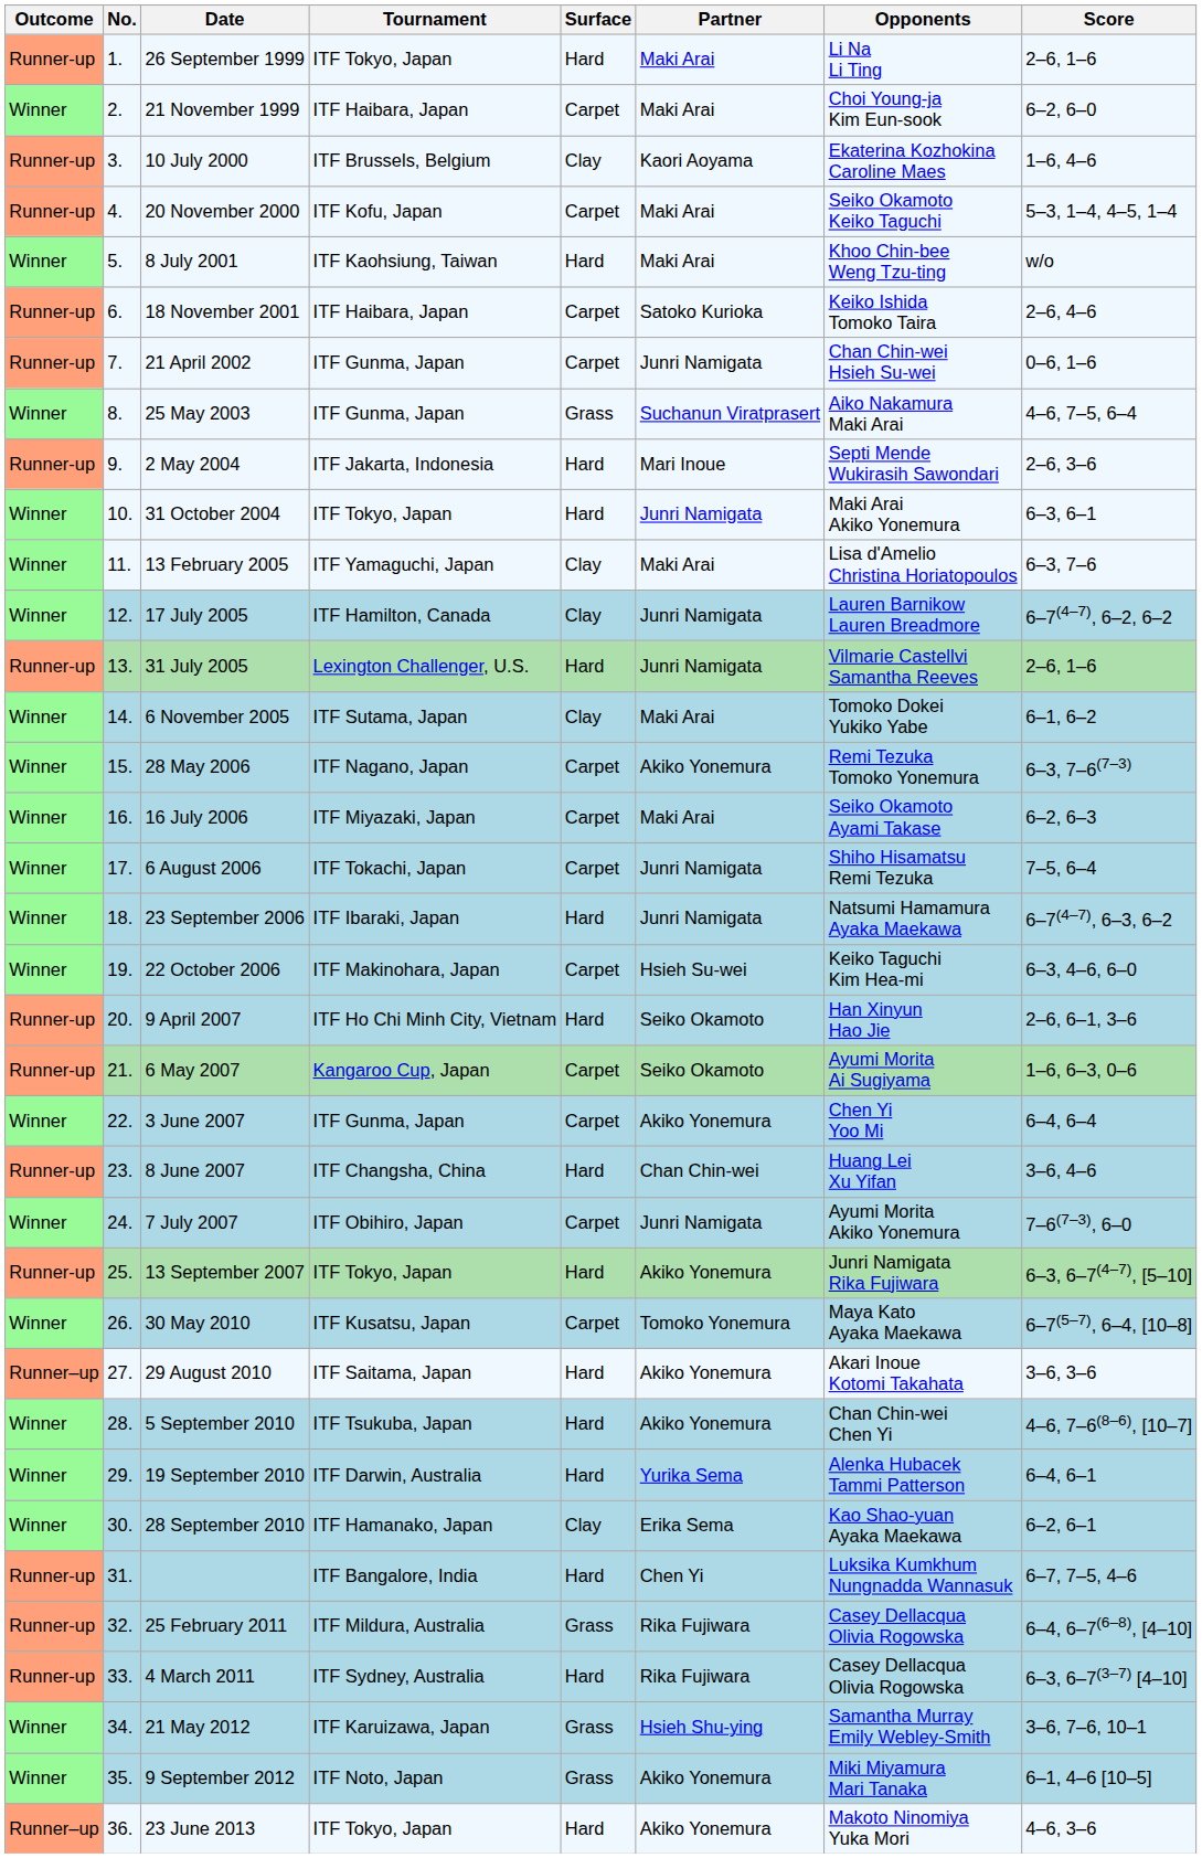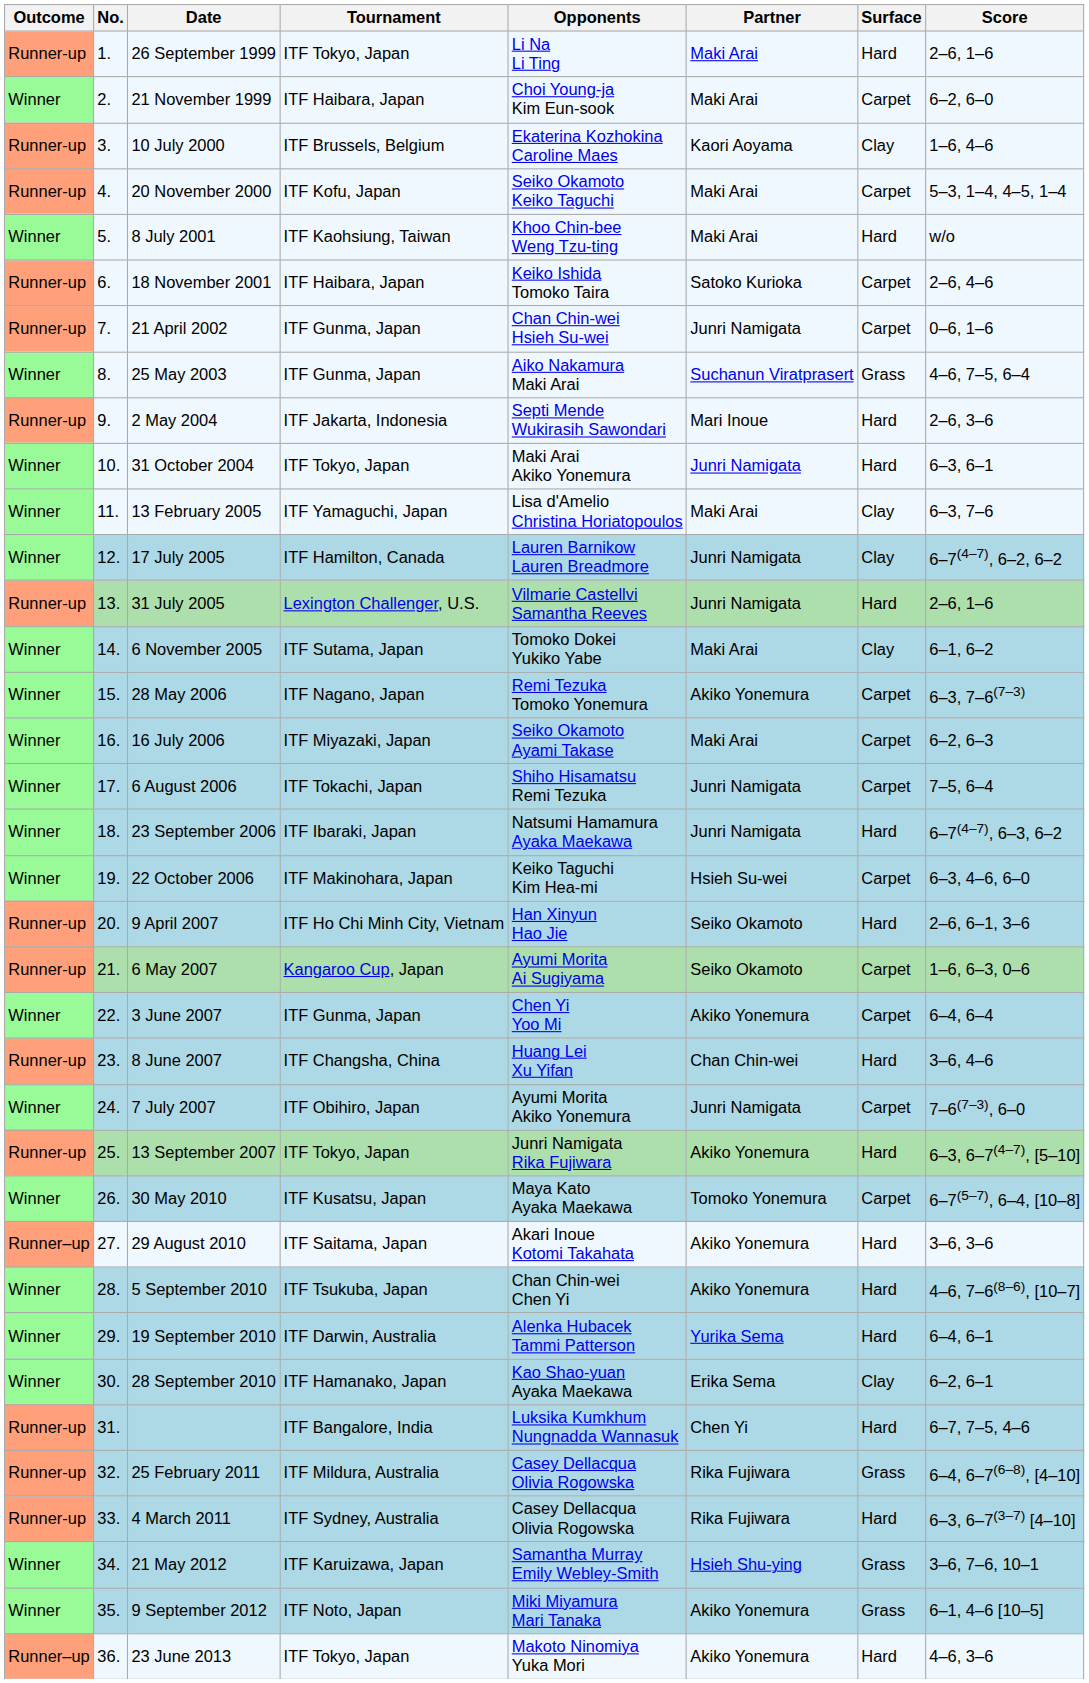 <table class="sortable wikitable" style="font-size:97%;">
 <tr>
 <th>Outcome</th>
 <th>No.</th>
 <th>Date</th>
 <th>Tournament</th>
+<th>Opponents</th>
+<th>Partner</th>
 <th>Surface</th>
-<th>Partner</th>
-<th>Opponents</th>
 <th class="unsortable">Score</th>
 </tr>
 <tr style="background:#f0f8ff;">
 <td bgcolor="FFA07A">Runner-up</td>
 <td>1.</td>
 <td>26 September 1999</td>
 <td>ITF Tokyo, Japan</td>
+<td> <a href='#'>Li Na</a> <br>  <a href='#'>Li Ting</a></td>
+<td> <a href='#'>Maki Arai</a></td>
 <td>Hard</td>
-<td> <a href='#'>Maki Arai</a></td>
-<td> <a href='#'>Li Na</a> <br>  <a href='#'>Li Ting</a></td>
 <td>2–6, 1–6</td>
 </tr>
 <tr style="background:#f0f8ff;">
 <td bgcolor="98FB98">Winner</td>
 <td>2.</td>
 <td>21 November 1999</td>
 <td>ITF Haibara, Japan</td>
+<td> <a href='#'>Choi Young-ja</a> <br>  Kim Eun-sook</td>
+<td> Maki Arai</td>
 <td>Carpet</td>
-<td> Maki Arai</td>
-<td> <a href='#'>Choi Young-ja</a> <br>  Kim Eun-sook</td>
 <td>6–2, 6–0</td>
 </tr>
 <tr style="background:#f0f8ff;">
 <td bgcolor="FFA07A">Runner-up</td>
 <td>3.</td>
 <td>10 July 2000</td>
 <td>ITF Brussels, Belgium</td>
+<td> <a href='#'>Ekaterina Kozhokina</a> <br>  <a href='#'>Caroline Maes</a></td>
+<td> Kaori Aoyama</td>
 <td>Clay</td>
-<td> Kaori Aoyama</td>
-<td> <a href='#'>Ekaterina Kozhokina</a> <br>  <a href='#'>Caroline Maes</a></td>
 <td>1–6, 4–6</td>
 </tr>
 <tr style="background:#f0f8ff;">
 <td bgcolor="FFA07A">Runner-up</td>
 <td>4.</td>
 <td>20 November 2000</td>
 <td>ITF Kofu, Japan</td>
+<td> <a href='#'>Seiko Okamoto</a> <br>  <a href='#'>Keiko Taguchi</a></td>
+<td> Maki Arai</td>
 <td>Carpet</td>
-<td> Maki Arai</td>
-<td> <a href='#'>Seiko Okamoto</a> <br>  <a href='#'>Keiko Taguchi</a></td>
 <td>5–3, 1–4, 4–5, 1–4</td>
 </tr>
 <tr style="background:#f0f8ff;">
 <td bgcolor="98FB98">Winner</td>
 <td>5.</td>
 <td>8 July 2001</td>
 <td>ITF Kaohsiung, Taiwan</td>
+<td><a href='#'>Khoo Chin-bee</a> <br> <a href='#'>Weng Tzu-ting</a></td>
+<td> Maki Arai</td>
 <td>Hard</td>
-<td> Maki Arai</td>
-<td><a href='#'>Khoo Chin-bee</a> <br> <a href='#'>Weng Tzu-ting</a></td>
 <td>w/o</td>
 </tr>
 <tr style="background:#f0f8ff;">
 <td bgcolor="FFA07A">Runner-up</td>
 <td>6.</td>
 <td>18 November 2001</td>
 <td>ITF Haibara, Japan</td>
+<td> <a href='#'>Keiko Ishida</a> <br>  Tomoko Taira</td>
+<td> Satoko Kurioka</td>
 <td>Carpet</td>
-<td> Satoko Kurioka</td>
-<td> <a href='#'>Keiko Ishida</a> <br>  Tomoko Taira</td>
 <td>2–6, 4–6</td>
 </tr>
 <tr style="background:#f0f8ff;">
 <td bgcolor="FFA07A">Runner-up</td>
 <td>7.</td>
 <td>21 April 2002</td>
 <td>ITF Gunma, Japan</td>
+<td> <a href='#'>Chan Chin-wei</a> <br>  <a href='#'>Hsieh Su-wei</a></td>
+<td> Junri Namigata</td>
 <td>Carpet</td>
-<td> Junri Namigata</td>
-<td> <a href='#'>Chan Chin-wei</a> <br>  <a href='#'>Hsieh Su-wei</a></td>
 <td>0–6, 1–6</td>
 </tr>
 <tr style="background:#f0f8ff;">
 <td bgcolor="98FB98">Winner</td>
 <td>8.</td>
 <td>25 May 2003</td>
 <td>ITF Gunma, Japan</td>
+<td> <a href='#'>Aiko Nakamura</a> <br>  Maki Arai</td>
+<td> <a href='#'>Suchanun Viratprasert</a></td>
 <td>Grass</td>
-<td> <a href='#'>Suchanun Viratprasert</a></td>
-<td> <a href='#'>Aiko Nakamura</a> <br>  Maki Arai</td>
 <td>4–6, 7–5, 6–4</td>
 </tr>
 <tr style="background:#f0f8ff;">
 <td bgcolor="FFA07A">Runner-up</td>
 <td>9.</td>
 <td>2 May 2004</td>
 <td>ITF Jakarta, Indonesia</td>
+<td> <a href='#'>Septi Mende</a> <br>  <a href='#'>Wukirasih Sawondari</a></td>
+<td> Mari Inoue</td>
 <td>Hard</td>
-<td> Mari Inoue</td>
-<td> <a href='#'>Septi Mende</a> <br>  <a href='#'>Wukirasih Sawondari</a></td>
 <td>2–6, 3–6</td>
 </tr>
 <tr style="background:#f0f8ff;">
 <td bgcolor="98FB98">Winner</td>
 <td>10.</td>
 <td>31 October 2004</td>
 <td>ITF Tokyo, Japan</td>
+<td> Maki Arai <br>  Akiko Yonemura</td>
+<td> <a href='#'>Junri Namigata</a></td>
 <td>Hard</td>
-<td> <a href='#'>Junri Namigata</a></td>
-<td> Maki Arai <br>  Akiko Yonemura</td>
 <td>6–3, 6–1</td>
 </tr>
 <tr style="background:#f0f8ff;">
 <td bgcolor="98FB98">Winner</td>
 <td>11.</td>
 <td>13 February 2005</td>
 <td>ITF Yamaguchi, Japan</td>
+<td> Lisa d'Amelio <br>  <a href='#'>Christina Horiatopoulos</a></td>
+<td> Maki Arai</td>
 <td>Clay</td>
-<td> Maki Arai</td>
-<td> Lisa d'Amelio <br>  <a href='#'>Christina Horiatopoulos</a></td>
 <td>6–3, 7–6</td>
 </tr>
 <tr style="background:lightblue;">
 <td bgcolor="98FB98">Winner</td>
 <td>12.</td>
 <td>17 July 2005</td>
 <td>ITF Hamilton, Canada</td>
+<td> <a href='#'>Lauren Barnikow</a> <br>  <a href='#'>Lauren Breadmore</a></td>
+<td> Junri Namigata</td>
 <td>Clay</td>
-<td> Junri Namigata</td>
-<td> <a href='#'>Lauren Barnikow</a> <br>  <a href='#'>Lauren Breadmore</a></td>
 <td>6–7<sup>(4–7)</sup>, 6–2, 6–2</td>
 </tr>
 <tr style="background:#addfad;">
 <td bgcolor="FFA07A">Runner-up</td>
 <td>13.</td>
 <td>31 July 2005</td>
 <td><a href='#'>Lexington Challenger</a>, U.S.</td>
+<td> <a href='#'>Vilmarie Castellvi</a> <br>  <a href='#'>Samantha Reeves</a></td>
+<td> Junri Namigata</td>
 <td>Hard</td>
-<td> Junri Namigata</td>
-<td> <a href='#'>Vilmarie Castellvi</a> <br>  <a href='#'>Samantha Reeves</a></td>
 <td>2–6, 1–6</td>
 </tr>
 <tr style="background:lightblue;">
 <td bgcolor="98FB98">Winner</td>
 <td>14.</td>
 <td>6 November 2005</td>
 <td>ITF Sutama, Japan</td>
+<td> Tomoko Dokei <br>  Yukiko Yabe</td>
+<td> Maki Arai</td>
 <td>Clay</td>
-<td> Maki Arai</td>
-<td> Tomoko Dokei <br>  Yukiko Yabe</td>
 <td>6–1, 6–2</td>
 </tr>
 <tr style="background:lightblue;">
 <td bgcolor="98FB98">Winner</td>
 <td>15.</td>
 <td>28 May 2006</td>
 <td>ITF Nagano, Japan</td>
+<td> <a href='#'>Remi Tezuka</a> <br>  Tomoko Yonemura</td>
+<td> Akiko Yonemura</td>
 <td>Carpet</td>
-<td> Akiko Yonemura</td>
-<td> <a href='#'>Remi Tezuka</a> <br>  Tomoko Yonemura</td>
 <td>6–3, 7–6<sup>(7–3)</sup></td>
 </tr>
 <tr style="background:lightblue;">
 <td bgcolor="98FB98">Winner</td>
 <td>16.</td>
 <td>16 July 2006</td>
 <td>ITF Miyazaki, Japan</td>
+<td> <a href='#'>Seiko Okamoto</a> <br>  <a href='#'>Ayami Takase</a></td>
+<td> Maki Arai</td>
 <td>Carpet</td>
-<td> Maki Arai</td>
-<td> <a href='#'>Seiko Okamoto</a> <br>  <a href='#'>Ayami Takase</a></td>
 <td>6–2, 6–3</td>
 </tr>
 <tr style="background:lightblue;">
 <td bgcolor="98FB98">Winner</td>
 <td>17.</td>
 <td>6 August 2006</td>
 <td>ITF Tokachi, Japan</td>
+<td> <a href='#'>Shiho Hisamatsu</a> <br>  Remi Tezuka</td>
+<td> Junri Namigata</td>
 <td>Carpet</td>
-<td> Junri Namigata</td>
-<td> <a href='#'>Shiho Hisamatsu</a> <br>  Remi Tezuka</td>
 <td>7–5, 6–4</td>
 </tr>
 <tr style="background:lightblue;">
 <td bgcolor="98FB98">Winner</td>
 <td>18.</td>
 <td>23 September 2006</td>
 <td>ITF Ibaraki, Japan</td>
+<td> Natsumi Hamamura <br>  <a href='#'>Ayaka Maekawa</a></td>
+<td> Junri Namigata</td>
 <td>Hard</td>
-<td> Junri Namigata</td>
-<td> Natsumi Hamamura <br>  <a href='#'>Ayaka Maekawa</a></td>
 <td>6–7<sup>(4–7)</sup>, 6–3, 6–2</td>
 </tr>
 <tr style="background:lightblue;">
 <td bgcolor="98FB98">Winner</td>
 <td>19.</td>
 <td>22 October 2006</td>
 <td>ITF Makinohara, Japan</td>
+<td> Keiko Taguchi <br>  Kim Hea-mi</td>
+<td> Hsieh Su-wei</td>
 <td>Carpet</td>
-<td> Hsieh Su-wei</td>
-<td> Keiko Taguchi <br>  Kim Hea-mi</td>
 <td>6–3, 4–6, 6–0</td>
 </tr>
 <tr style="background:lightblue;">
 <td bgcolor="FFA07A">Runner-up</td>
 <td>20.</td>
 <td>9 April 2007</td>
 <td>ITF Ho Chi Minh City, Vietnam</td>
+<td> <a href='#'>Han Xinyun</a> <br>  <a href='#'>Hao Jie</a></td>
+<td> Seiko Okamoto</td>
 <td>Hard</td>
-<td> Seiko Okamoto</td>
-<td> <a href='#'>Han Xinyun</a> <br>  <a href='#'>Hao Jie</a></td>
 <td>2–6, 6–1, 3–6</td>
 </tr>
 <tr style="background:#addfad;">
 <td bgcolor="FFA07A">Runner-up</td>
 <td>21.</td>
 <td>6 May 2007</td>
 <td><a href='#'>Kangaroo Cup</a>, Japan</td>
+<td> <a href='#'>Ayumi Morita</a> <br>  <a href='#'>Ai Sugiyama</a></td>
+<td> Seiko Okamoto</td>
 <td>Carpet</td>
-<td> Seiko Okamoto</td>
-<td> <a href='#'>Ayumi Morita</a> <br>  <a href='#'>Ai Sugiyama</a></td>
 <td>1–6, 6–3, 0–6</td>
 </tr>
 <tr style="background:lightblue;">
 <td bgcolor="98FB98">Winner</td>
 <td>22.</td>
 <td>3 June 2007</td>
 <td>ITF Gunma, Japan</td>
+<td> <a href='#'>Chen Yi</a> <br>  <a href='#'>Yoo Mi</a></td>
+<td> Akiko Yonemura</td>
 <td>Carpet</td>
-<td> Akiko Yonemura</td>
-<td> <a href='#'>Chen Yi</a> <br>  <a href='#'>Yoo Mi</a></td>
 <td>6–4, 6–4</td>
 </tr>
 <tr style="background:lightblue;">
 <td bgcolor="FFA07A">Runner-up</td>
 <td>23.</td>
 <td>8 June 2007</td>
 <td>ITF Changsha, China</td>
+<td> <a href='#'>Huang Lei</a> <br>  <a href='#'>Xu Yifan</a></td>
+<td> Chan Chin-wei</td>
 <td>Hard</td>
-<td> Chan Chin-wei</td>
-<td> <a href='#'>Huang Lei</a> <br>  <a href='#'>Xu Yifan</a></td>
 <td>3–6, 4–6</td>
 </tr>
 <tr style="background:lightblue;">
 <td bgcolor="98FB98">Winner</td>
 <td>24.</td>
 <td>7 July 2007</td>
 <td>ITF Obihiro, Japan</td>
+<td> Ayumi Morita <br>  Akiko Yonemura</td>
+<td> Junri Namigata</td>
 <td>Carpet</td>
-<td> Junri Namigata</td>
-<td> Ayumi Morita <br>  Akiko Yonemura</td>
 <td>7–6<sup>(7–3)</sup>, 6–0</td>
 </tr>
 <tr style="background:#addfad;">
 <td bgcolor="FFA07A">Runner-up</td>
 <td>25.</td>
 <td>13 September 2007</td>
 <td>ITF Tokyo, Japan</td>
+<td> Junri Namigata <br>  <a href='#'>Rika Fujiwara</a></td>
+<td> Akiko Yonemura</td>
 <td>Hard</td>
-<td> Akiko Yonemura</td>
-<td> Junri Namigata <br>  <a href='#'>Rika Fujiwara</a></td>
 <td>6–3, 6–7<sup>(4–7)</sup>, [5–10]</td>
 </tr>
 <tr style="background:lightblue;">
 <td bgcolor="98FB98">Winner</td>
 <td>26.</td>
 <td>30 May 2010</td>
 <td>ITF Kusatsu, Japan</td>
+<td> Maya Kato <br>  Ayaka Maekawa</td>
+<td> Tomoko Yonemura</td>
 <td>Carpet</td>
-<td> Tomoko Yonemura</td>
-<td> Maya Kato <br>  Ayaka Maekawa</td>
 <td>6–7<sup>(5–7)</sup>, 6–4, [10–8]</td>
 </tr>
 <tr style="background:#f0f8ff;">
 <td bgcolor="FFA07A">Runner–up</td>
 <td>27.</td>
 <td>29 August 2010</td>
 <td>ITF Saitama, Japan</td>
+<td> Akari Inoue <br>  <a href='#'>Kotomi Takahata</a></td>
+<td> Akiko Yonemura</td>
 <td>Hard</td>
-<td> Akiko Yonemura</td>
-<td> Akari Inoue <br>  <a href='#'>Kotomi Takahata</a></td>
 <td>3–6, 3–6</td>
 </tr>
 <tr style="background:lightblue;">
 <td bgcolor="98FB98">Winner</td>
 <td>28.</td>
 <td>5 September 2010</td>
 <td>ITF Tsukuba, Japan</td>
+<td> Chan Chin-wei <br>  Chen Yi</td>
+<td> Akiko Yonemura</td>
 <td>Hard</td>
-<td> Akiko Yonemura</td>
-<td> Chan Chin-wei <br>  Chen Yi</td>
 <td>4–6, 7–6<sup>(8–6)</sup>, [10–7]</td>
 </tr>
 <tr style="background:lightblue;">
 <td bgcolor="98FB98">Winner</td>
 <td>29.</td>
 <td>19 September 2010</td>
 <td>ITF Darwin, Australia</td>
+<td> <a href='#'>Alenka Hubacek</a> <br>  <a href='#'>Tammi Patterson</a></td>
+<td> <a href='#'>Yurika Sema</a></td>
 <td>Hard</td>
-<td> <a href='#'>Yurika Sema</a></td>
-<td> <a href='#'>Alenka Hubacek</a> <br>  <a href='#'>Tammi Patterson</a></td>
 <td>6–4, 6–1</td>
 </tr>
 <tr style="background:lightblue;">
 <td bgcolor="98FB98">Winner</td>
 <td>30.</td>
 <td>28 September 2010</td>
 <td>ITF Hamanako, Japan</td>
+<td> <a href='#'>Kao Shao-yuan</a> <br>  Ayaka Maekawa</td>
+<td> Erika Sema</td>
 <td>Clay</td>
-<td> Erika Sema</td>
-<td> <a href='#'>Kao Shao-yuan</a> <br>  Ayaka Maekawa</td>
 <td>6–2, 6–1</td>
 </tr>
 <tr style="background:lightblue;">
 <td bgcolor="FFA07A">Runner-up</td>
 <td>31.</td>
 <td></td>
 <td>ITF Bangalore, India</td>
+<td> <a href='#'>Luksika Kumkhum</a> <br>  <a href='#'>Nungnadda Wannasuk</a></td>
+<td> Chen Yi</td>
 <td>Hard</td>
-<td> Chen Yi</td>
-<td> <a href='#'>Luksika Kumkhum</a> <br>  <a href='#'>Nungnadda Wannasuk</a></td>
 <td>6–7, 7–5, 4–6</td>
 </tr>
 <tr style="background:lightblue;">
 <td bgcolor="FFA07A">Runner-up</td>
 <td>32.</td>
 <td>25 February 2011</td>
 <td>ITF Mildura, Australia</td>
+<td> <a href='#'>Casey Dellacqua</a> <br>  <a href='#'>Olivia Rogowska</a></td>
+<td> Rika Fujiwara</td>
 <td>Grass</td>
-<td> Rika Fujiwara</td>
-<td> <a href='#'>Casey Dellacqua</a> <br>  <a href='#'>Olivia Rogowska</a></td>
 <td>6–4, 6–7<sup>(6–8)</sup>, [4–10]</td>
 </tr>
 <tr style="background:lightblue;">
 <td bgcolor="FFA07A">Runner-up</td>
 <td>33.</td>
 <td>4 March 2011</td>
 <td>ITF Sydney, Australia</td>
+<td> Casey Dellacqua <br>  Olivia Rogowska</td>
+<td> Rika Fujiwara</td>
 <td>Hard</td>
-<td> Rika Fujiwara</td>
-<td> Casey Dellacqua <br>  Olivia Rogowska</td>
 <td>6–3, 6–7<sup>(3–7)</sup> [4–10]</td>
 </tr>
 <tr style="background:lightblue;">
 <td style="background:#98fb98;">Winner</td>
 <td>34.</td>
 <td>21 May 2012</td>
 <td>ITF Karuizawa, Japan</td>
+<td> <a href='#'>Samantha Murray</a> <br>  <a href='#'>Emily Webley-Smith</a></td>
+<td> <a href='#'>Hsieh Shu-ying</a></td>
 <td>Grass</td>
-<td> <a href='#'>Hsieh Shu-ying</a></td>
-<td> <a href='#'>Samantha Murray</a> <br>  <a href='#'>Emily Webley-Smith</a></td>
 <td>3–6, 7–6, 10–1</td>
 </tr>
 <tr style="background:lightblue;">
 <td bgcolor="98FB98">Winner</td>
 <td>35.</td>
 <td>9 September 2012</td>
 <td>ITF Noto, Japan</td>
+<td> <a href='#'>Miki Miyamura</a> <br>  <a href='#'>Mari Tanaka</a></td>
+<td> Akiko Yonemura</td>
 <td>Grass</td>
-<td> Akiko Yonemura</td>
-<td> <a href='#'>Miki Miyamura</a> <br>  <a href='#'>Mari Tanaka</a></td>
 <td>6–1, 4–6 [10–5]</td>
 </tr>
 <tr style="background:#f0f8ff;">
 <td bgcolor="FFA07A">Runner–up</td>
 <td>36.</td>
 <td>23 June 2013</td>
 <td>ITF Tokyo, Japan</td>
+<td> <a href='#'>Makoto Ninomiya</a> <br>  Yuka Mori</td>
+<td> Akiko Yonemura</td>
 <td>Hard</td>
-<td> Akiko Yonemura</td>
-<td> <a href='#'>Makoto Ninomiya</a> <br>  Yuka Mori</td>
 <td>4–6, 3–6</td>
 </tr>
 </table>
